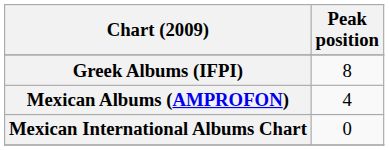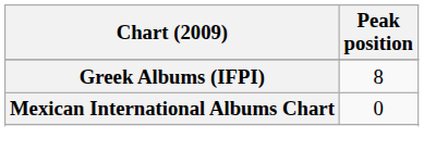 <table class="wikitable sortable plainrowheaders" style="text-align:center">
 <tr>
 <th scope="col">Chart (2009)</th>
 <th scope="col">Peak<br> position</th>
 </tr>
 <tr>
 </tr>
 <tr>
 </tr>
 <tr>
 </tr>
 <tr>
 </tr>
 <tr>
 </tr>
 <tr>
 </tr>
 <tr>
 </tr>
 <tr>
 </tr>
 <tr>
 </tr>
 <tr>
 </tr>
 <tr>
 <th scope="row">Greek Albums (IFPI)</th>
 <td>8</td>
 </tr>
 <tr>
-<th scope="row">Mexican Albums (<a href='#'>AMPROFON</a>)</th>
-<td>4</td>
-</tr>
-<tr>
 <th scope="row">Mexican International Albums Chart</th>
 <td>0</td>
 </tr>
 <tr>
 </tr>
 <tr>
 </tr>
 <tr>
 </tr>
 <tr>
 </tr>
 <tr>
 </tr>
 <tr>
 </tr>
 </table>
